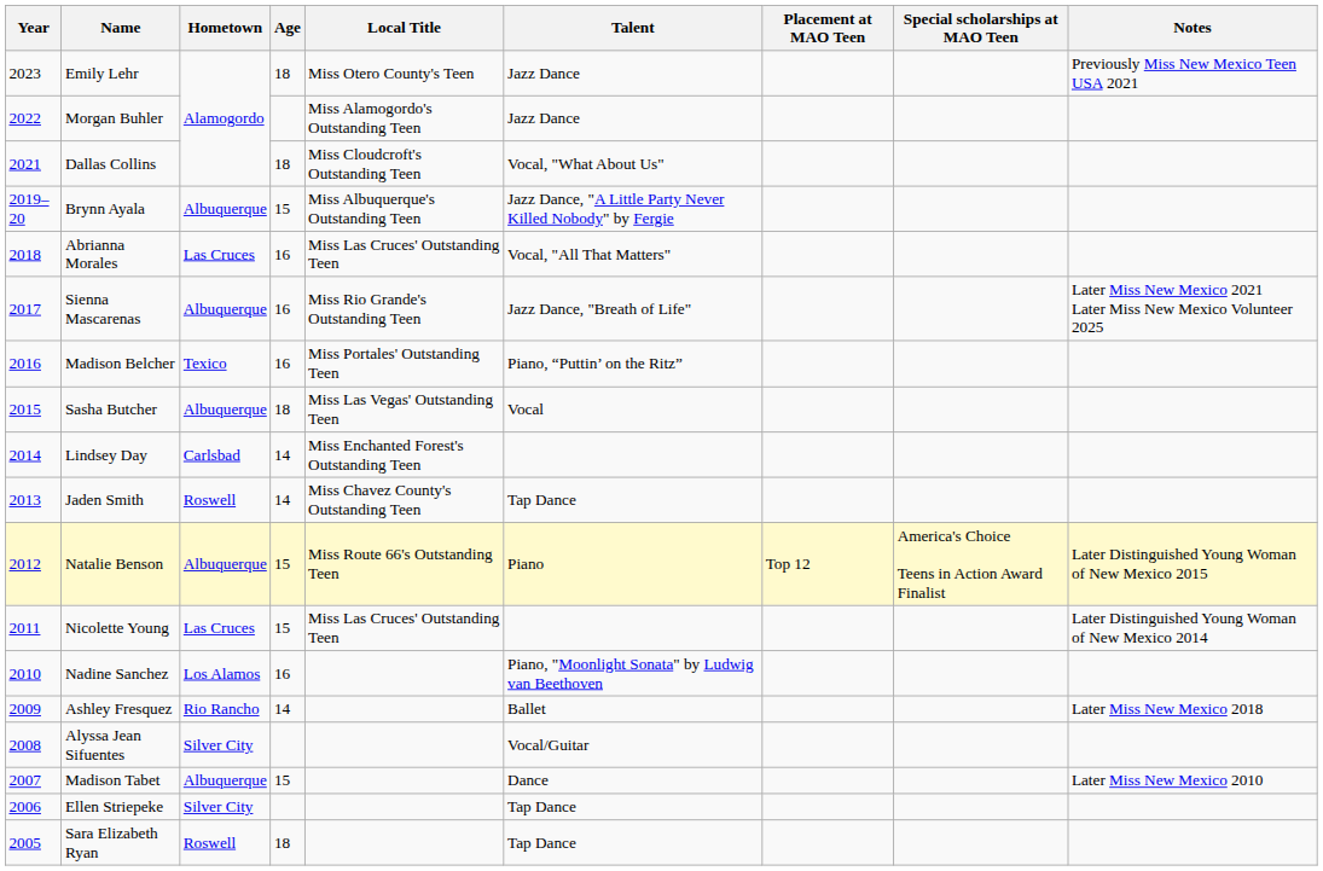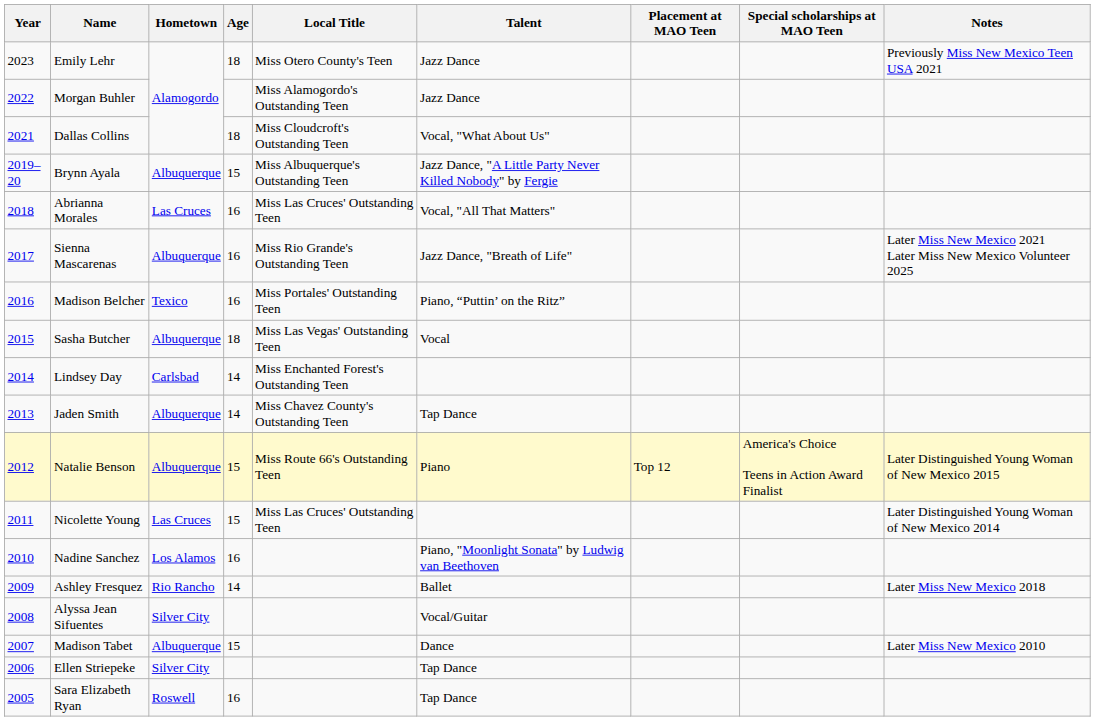 <table class="wikitable sortable"style="font-size:95%;">
 <tr>
 <th>Year</th>
 <th>Name</th>
 <th>Hometown</th>
 <th>Age</th>
 <th>Local Title</th>
 <th>Talent</th>
 <th>Placement at MAO Teen</th>
 <th>Special scholarships at MAO Teen</th>
 <th>Notes</th>
 </tr>
 <tr>
 <td>2023</td>
 <td>Emily Lehr</td>
 <td rowspan="3"><a href='#'>Alamogordo</a></td>
 <td>18</td>
 <td>Miss Otero County's Teen</td>
 <td>Jazz Dance</td>
 <td></td>
 <td></td>
 <td>Previously <a href='#'>Miss New Mexico Teen USA</a> 2021</td>
 </tr>
 <tr>
 <td><a href='#'>2022</a></td>
 <td>Morgan Buhler</td>
 <td></td>
 <td>Miss Alamogordo's Outstanding Teen</td>
 <td>Jazz Dance</td>
 <td></td>
 <td></td>
 <td></td>
 </tr>
 <tr>
 <td><a href='#'>2021</a></td>
 <td>Dallas Collins</td>
 <td>18</td>
 <td>Miss Cloudcroft's Outstanding Teen</td>
 <td>Vocal, "What About Us"</td>
 <td></td>
 <td></td>
 <td></td>
 </tr>
 <tr>
 <td><a href='#'>2019–20</a></td>
 <td>Brynn Ayala</td>
 <td><a href='#'>Albuquerque</a></td>
 <td>15</td>
 <td>Miss Albuquerque's Outstanding Teen</td>
 <td>Jazz Dance, "<a href='#'>A Little Party Never Killed Nobody</a>" by <a href='#'>Fergie</a></td>
 <td></td>
 <td></td>
 <td></td>
 </tr>
 <tr>
 <td><a href='#'>2018</a></td>
 <td>Abrianna Morales</td>
 <td><a href='#'>Las Cruces</a></td>
 <td>16</td>
 <td>Miss Las Cruces' Outstanding Teen</td>
 <td>Vocal, "All That Matters"</td>
 <td></td>
 <td></td>
 <td></td>
 </tr>
 <tr>
 <td><a href='#'>2017</a></td>
 <td>Sienna Mascarenas</td>
 <td><a href='#'>Albuquerque</a></td>
 <td>16</td>
 <td>Miss Rio Grande's Outstanding Teen</td>
 <td>Jazz Dance, "Breath of Life"</td>
 <td></td>
 <td></td>
 <td>Later <a href='#'>Miss New Mexico</a> 2021<br>Later Miss New Mexico Volunteer 2025</td>
 </tr>
 <tr>
 <td><a href='#'>2016</a></td>
 <td>Madison Belcher</td>
 <td><a href='#'>Texico</a></td>
 <td>16</td>
 <td>Miss Portales' Outstanding Teen</td>
 <td>Piano, “Puttin’ on the Ritz”</td>
 <td></td>
 <td></td>
 <td></td>
 </tr>
 <tr>
 <td><a href='#'>2015</a></td>
 <td>Sasha Butcher</td>
 <td><a href='#'>Albuquerque</a></td>
 <td>18</td>
 <td>Miss Las Vegas' Outstanding Teen</td>
 <td>Vocal</td>
 <td></td>
 <td></td>
 <td></td>
 </tr>
 <tr>
 <td><a href='#'>2014</a></td>
 <td>Lindsey Day</td>
 <td><a href='#'>Carlsbad</a></td>
 <td>14</td>
 <td>Miss Enchanted Forest's Outstanding Teen</td>
 <td></td>
 <td></td>
 <td></td>
 <td></td>
 </tr>
 <tr>
 <td><a href='#'>2013</a></td>
 <td>Jaden Smith</td>
-<td><a href='#'>Roswell</a></td>
+<td><a href='#'>Albuquerque</a></td>
 <td>14</td>
 <td>Miss Chavez County's Outstanding Teen</td>
 <td>Tap Dance</td>
 <td></td>
 <td></td>
 <td></td>
 </tr>
 <tr style="background-color:#FFFACD;">
 <td><a href='#'>2012</a></td>
 <td>Natalie Benson</td>
 <td><a href='#'>Albuquerque</a></td>
 <td>15</td>
 <td>Miss Route 66's Outstanding Teen</td>
 <td>Piano</td>
 <td>Top 12</td>
 <td>America's Choice<br><br>Teens in Action Award Finalist</td>
 <td>Later Distinguished Young Woman of New Mexico 2015</td>
 </tr>
 <tr>
 <td><a href='#'>2011</a></td>
 <td>Nicolette Young</td>
 <td><a href='#'>Las Cruces</a></td>
 <td>15</td>
 <td>Miss Las Cruces' Outstanding Teen</td>
 <td></td>
 <td></td>
 <td></td>
 <td>Later Distinguished Young Woman of New Mexico 2014</td>
 </tr>
 <tr>
 <td><a href='#'>2010</a></td>
 <td>Nadine Sanchez</td>
 <td><a href='#'>Los Alamos</a></td>
 <td>16</td>
 <td></td>
 <td>Piano, "<a href='#'>Moonlight Sonata</a>" by <a href='#'>Ludwig van Beethoven</a></td>
 <td></td>
 <td></td>
 <td></td>
 </tr>
 <tr>
 <td><a href='#'>2009</a></td>
 <td>Ashley Fresquez</td>
 <td><a href='#'>Rio Rancho</a></td>
 <td>14</td>
 <td></td>
 <td>Ballet</td>
 <td></td>
 <td></td>
 <td>Later <a href='#'>Miss New Mexico</a> 2018</td>
 </tr>
 <tr>
 <td><a href='#'>2008</a></td>
 <td>Alyssa Jean Sifuentes</td>
 <td><a href='#'>Silver City</a></td>
 <td></td>
 <td></td>
 <td>Vocal/Guitar</td>
 <td></td>
 <td></td>
 <td></td>
 </tr>
 <tr>
 <td><a href='#'>2007</a></td>
 <td>Madison Tabet</td>
 <td><a href='#'>Albuquerque</a></td>
 <td>15</td>
 <td></td>
 <td>Dance</td>
 <td></td>
 <td></td>
 <td>Later <a href='#'>Miss New Mexico</a> 2010</td>
 </tr>
 <tr>
 <td><a href='#'>2006</a></td>
 <td>Ellen Striepeke</td>
 <td><a href='#'>Silver City</a></td>
 <td></td>
 <td></td>
 <td>Tap Dance</td>
 <td></td>
 <td></td>
 <td></td>
 </tr>
 <tr>
 <td><a href='#'>2005</a></td>
 <td>Sara Elizabeth Ryan</td>
 <td><a href='#'>Roswell</a></td>
-<td>18</td>
+<td>16</td>
 <td></td>
 <td>Tap Dance</td>
 <td></td>
 <td></td>
 <td></td>
 </tr>
 </table>
